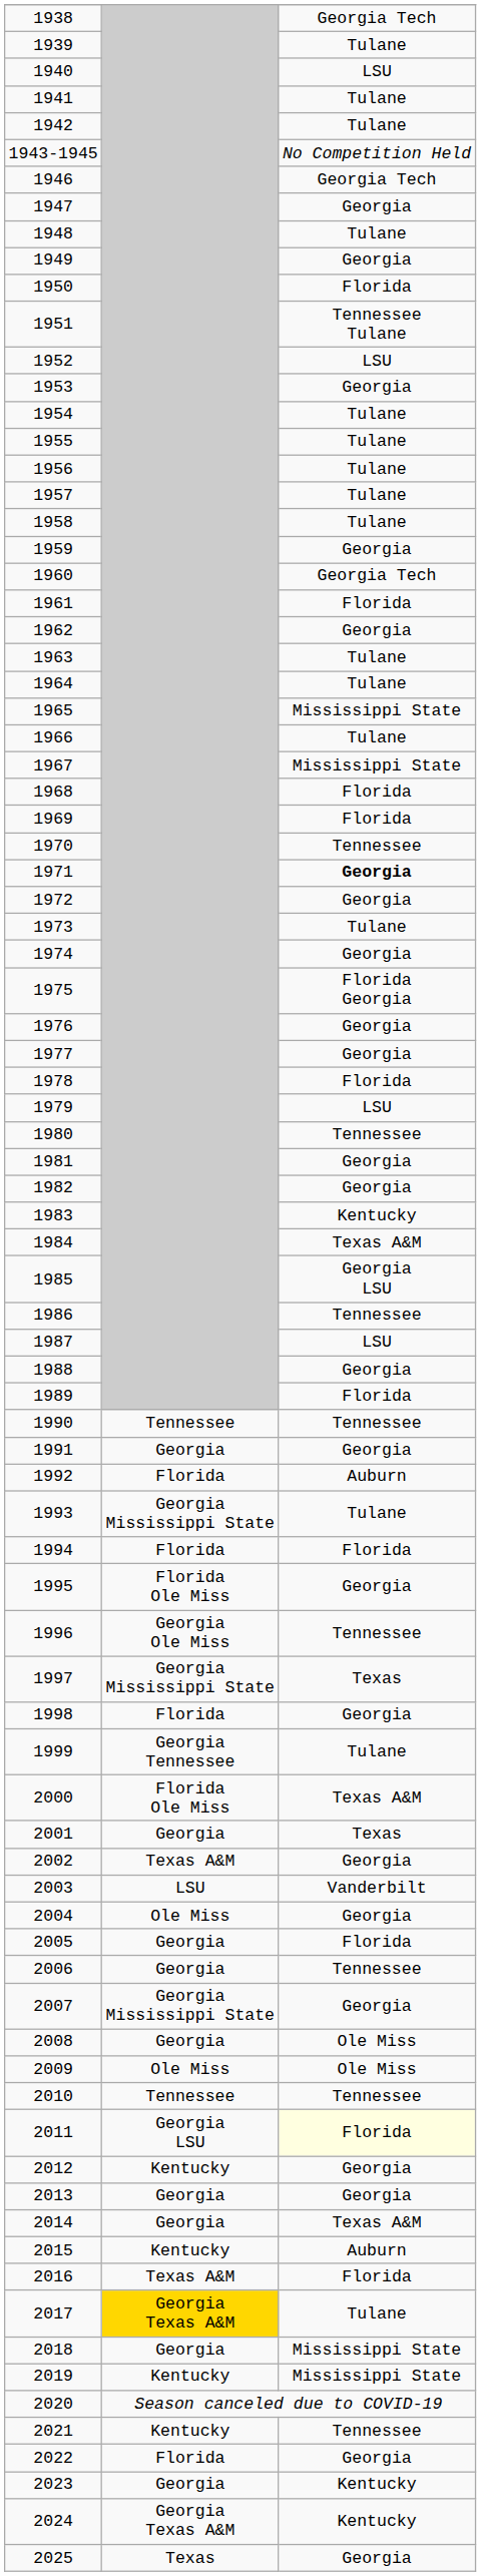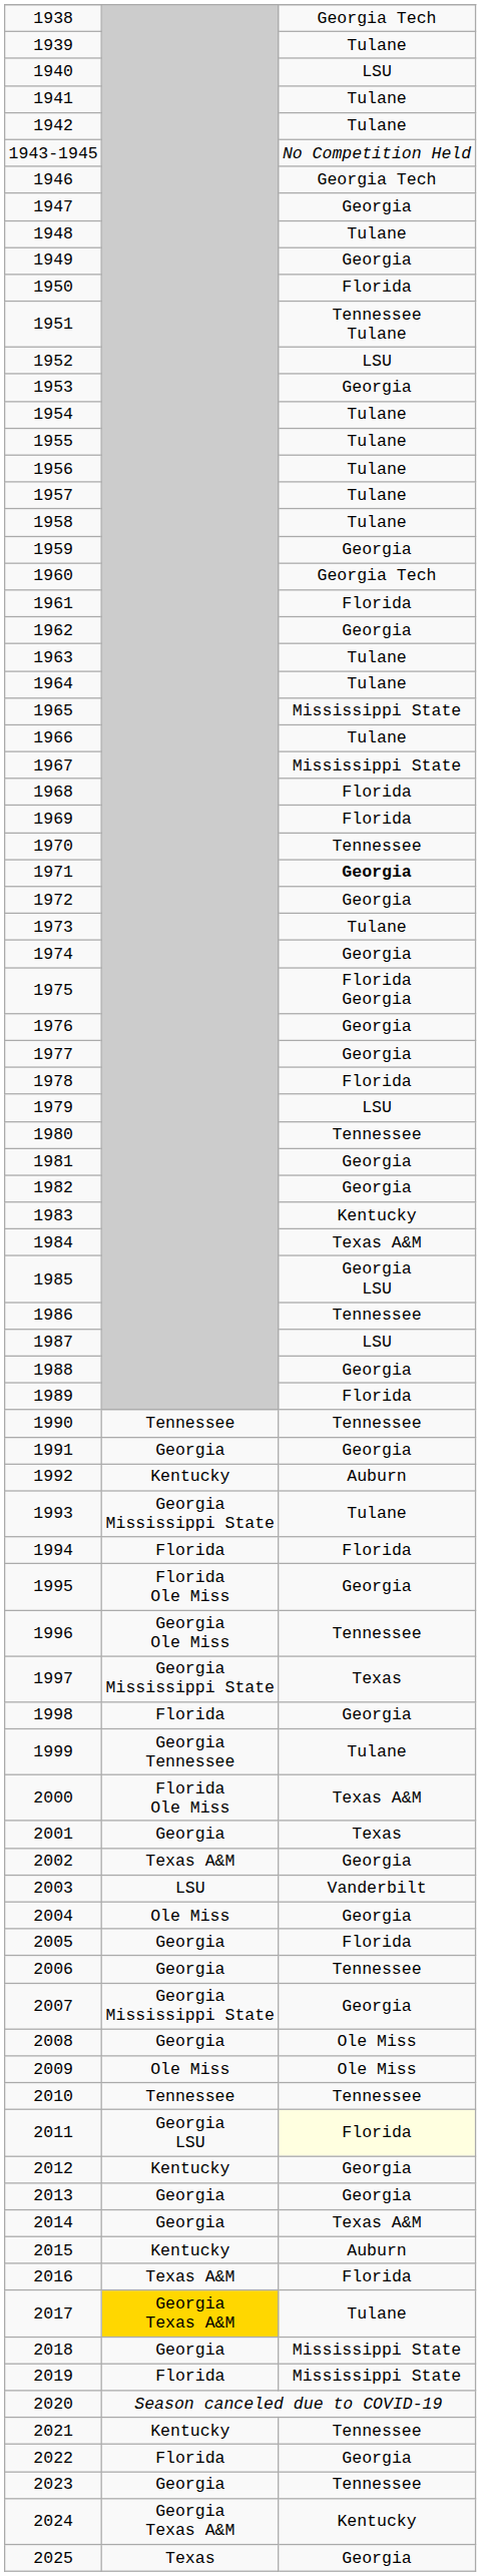 <table class="wikitable" style="text-align: center;">
 <tr>
 </tr>
 <tr>
 <td>1938</td>
 <td bgcolor="#cccccc" rowspan="50"></td>
 <td>Georgia Tech</td>
 </tr>
 <tr>
 <td>1939</td>
 <td>Tulane</td>
 </tr>
 <tr>
 <td>1940</td>
 <td>LSU</td>
 </tr>
 <tr>
 <td>1941</td>
 <td>Tulane</td>
 </tr>
 <tr>
 <td>1942</td>
 <td>Tulane</td>
 </tr>
 <tr>
 <td>1943-1945</td>
 <td><em>No Competition Held</em></td>
 </tr>
 <tr>
 <td>1946</td>
 <td>Georgia Tech</td>
 </tr>
 <tr>
 <td>1947</td>
 <td>Georgia</td>
 </tr>
 <tr>
 <td>1948</td>
 <td>Tulane</td>
 </tr>
 <tr>
 <td>1949</td>
 <td>Georgia</td>
 </tr>
 <tr>
 <td>1950</td>
 <td>Florida</td>
 </tr>
 <tr>
 <td>1951</td>
 <td>Tennessee<br>Tulane</td>
 </tr>
 <tr>
 <td>1952</td>
 <td>LSU</td>
 </tr>
 <tr>
 <td>1953</td>
 <td>Georgia</td>
 </tr>
 <tr>
 <td>1954</td>
 <td>Tulane</td>
 </tr>
 <tr>
 <td>1955</td>
 <td>Tulane</td>
 </tr>
 <tr>
 <td>1956</td>
 <td>Tulane</td>
 </tr>
 <tr>
 <td>1957</td>
 <td>Tulane</td>
 </tr>
 <tr>
 <td>1958</td>
 <td>Tulane</td>
 </tr>
 <tr>
 <td>1959</td>
 <td>Georgia</td>
 </tr>
 <tr>
 <td>1960</td>
 <td>Georgia Tech</td>
 </tr>
 <tr>
 <td>1961</td>
 <td>Florida</td>
 </tr>
 <tr>
 <td>1962</td>
 <td>Georgia</td>
 </tr>
 <tr>
 <td>1963</td>
 <td>Tulane</td>
 </tr>
 <tr>
 <td>1964</td>
 <td>Tulane</td>
 </tr>
 <tr>
 <td>1965</td>
 <td>Mississippi State</td>
 </tr>
 <tr>
 <td>1966</td>
 <td>Tulane</td>
 </tr>
 <tr>
 <td>1967</td>
 <td>Mississippi State</td>
 </tr>
 <tr>
 <td>1968</td>
 <td>Florida</td>
 </tr>
 <tr>
 <td>1969</td>
 <td>Florida</td>
 </tr>
 <tr>
 <td>1970</td>
 <td>Tennessee</td>
 </tr>
 <tr>
 <td>1971</td>
 <td><strong>Georgia</strong></td>
 </tr>
 <tr>
 <td>1972</td>
 <td>Georgia</td>
 </tr>
 <tr>
 <td>1973</td>
 <td>Tulane</td>
 </tr>
 <tr>
 <td>1974</td>
 <td>Georgia</td>
 </tr>
 <tr>
 <td>1975</td>
 <td>Florida<br>Georgia</td>
 </tr>
 <tr>
 <td>1976</td>
 <td>Georgia</td>
 </tr>
 <tr>
 <td>1977</td>
 <td>Georgia</td>
 </tr>
 <tr>
 <td>1978</td>
 <td>Florida</td>
 </tr>
 <tr>
 <td>1979</td>
 <td>LSU</td>
 </tr>
 <tr>
 <td>1980</td>
 <td>Tennessee</td>
 </tr>
 <tr>
 <td>1981</td>
 <td>Georgia</td>
 </tr>
 <tr>
 <td>1982</td>
 <td>Georgia</td>
 </tr>
 <tr>
 <td>1983</td>
 <td>Kentucky</td>
 </tr>
 <tr>
 <td>1984</td>
 <td>Texas A&M</td>
 </tr>
 <tr>
 <td>1985</td>
 <td>Georgia<br>LSU</td>
 </tr>
 <tr>
 <td>1986</td>
 <td>Tennessee</td>
 </tr>
 <tr>
 <td>1987</td>
 <td>LSU</td>
 </tr>
 <tr>
 <td>1988</td>
 <td>Georgia</td>
 </tr>
 <tr>
 <td>1989</td>
 <td>Florida</td>
 </tr>
 <tr>
 <td>1990</td>
 <td>Tennessee</td>
 <td>Tennessee</td>
 </tr>
 <tr>
 <td>1991</td>
 <td>Georgia</td>
 <td>Georgia</td>
 </tr>
 <tr>
 <td>1992</td>
-<td>Florida</td>
+<td>Kentucky</td>
 <td>Auburn</td>
 </tr>
 <tr>
 <td>1993</td>
 <td>Georgia<br>Mississippi State</td>
 <td>Tulane</td>
 </tr>
 <tr>
 <td>1994</td>
 <td>Florida</td>
 <td>Florida</td>
 </tr>
 <tr>
 <td>1995</td>
 <td>Florida<br>Ole Miss</td>
 <td>Georgia</td>
 </tr>
 <tr>
 <td>1996</td>
 <td>Georgia<br>Ole Miss</td>
 <td>Tennessee</td>
 </tr>
 <tr>
 <td>1997</td>
 <td>Georgia<br>Mississippi State</td>
 <td>Texas</td>
 </tr>
 <tr>
 <td>1998</td>
 <td>Florida</td>
 <td>Georgia</td>
 </tr>
 <tr>
 <td>1999</td>
 <td>Georgia<br>Tennessee</td>
 <td>Tulane</td>
 </tr>
 <tr>
 <td>2000</td>
 <td>Florida<br>Ole Miss</td>
 <td>Texas A&M</td>
 </tr>
 <tr>
 <td>2001</td>
 <td>Georgia</td>
 <td>Texas</td>
 </tr>
 <tr>
 <td>2002</td>
 <td>Texas A&M</td>
 <td>Georgia</td>
 </tr>
 <tr>
 <td>2003</td>
 <td>LSU</td>
 <td>Vanderbilt</td>
 </tr>
 <tr>
 <td>2004</td>
 <td>Ole Miss</td>
 <td>Georgia</td>
 </tr>
 <tr>
 <td>2005</td>
 <td>Georgia</td>
 <td>Florida</td>
 </tr>
 <tr>
 <td>2006</td>
 <td>Georgia</td>
 <td>Tennessee</td>
 </tr>
 <tr>
 <td>2007</td>
 <td>Georgia<br>Mississippi State</td>
 <td>Georgia</td>
 </tr>
 <tr>
 <td>2008</td>
 <td>Georgia</td>
 <td>Ole Miss</td>
 </tr>
 <tr>
 <td>2009</td>
 <td>Ole Miss</td>
 <td>Ole Miss</td>
 </tr>
 <tr>
 <td>2010</td>
 <td>Tennessee</td>
 <td>Tennessee</td>
 </tr>
 <tr>
 <td>2011</td>
 <td>Georgia<br>LSU</td>
 <td style="background: lightyellow;">Florida</td>
 </tr>
 <tr>
 <td>2012</td>
 <td>Kentucky</td>
 <td>Georgia</td>
 </tr>
 <tr>
 <td>2013</td>
 <td>Georgia</td>
 <td>Georgia</td>
 </tr>
 <tr>
 <td>2014</td>
 <td>Georgia</td>
 <td>Texas A&M</td>
 </tr>
 <tr>
 <td>2015</td>
 <td>Kentucky</td>
 <td>Auburn</td>
 </tr>
 <tr>
 <td>2016</td>
 <td>Texas A&M</td>
 <td>Florida</td>
 </tr>
 <tr>
 <td>2017</td>
 <td style="background: gold;">Georgia<br>Texas A&M</td>
 <td>Tulane</td>
 </tr>
 <tr>
 <td>2018</td>
 <td>Georgia</td>
 <td>Mississippi State</td>
 </tr>
 <tr>
 <td>2019</td>
-<td>Kentucky</td>
+<td>Florida</td>
 <td>Mississippi State</td>
 </tr>
 <tr>
 <td>2020</td>
 <td colspan=2><em>Season canceled due to COVID-19</em></td>
 </tr>
 <tr>
 <td>2021</td>
 <td>Kentucky</td>
 <td>Tennessee</td>
 </tr>
 <tr>
 <td>2022</td>
 <td>Florida</td>
 <td>Georgia</td>
 </tr>
 <tr>
 <td>2023</td>
 <td>Georgia</td>
-<td>Kentucky</td>
+<td>Tennessee</td>
 </tr>
 <tr>
 <td>2024</td>
 <td>Georgia<br>Texas A&M</td>
 <td>Kentucky</td>
 </tr>
 <tr>
 <td>2025</td>
 <td>Texas</td>
 <td>Georgia</td>
 </tr>
 </table>
